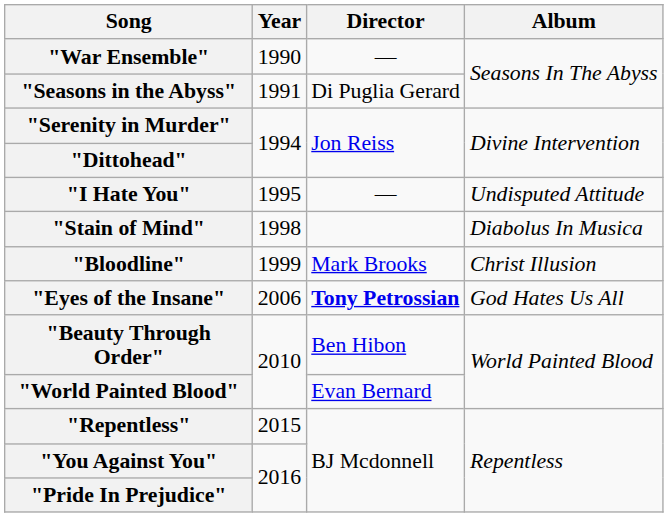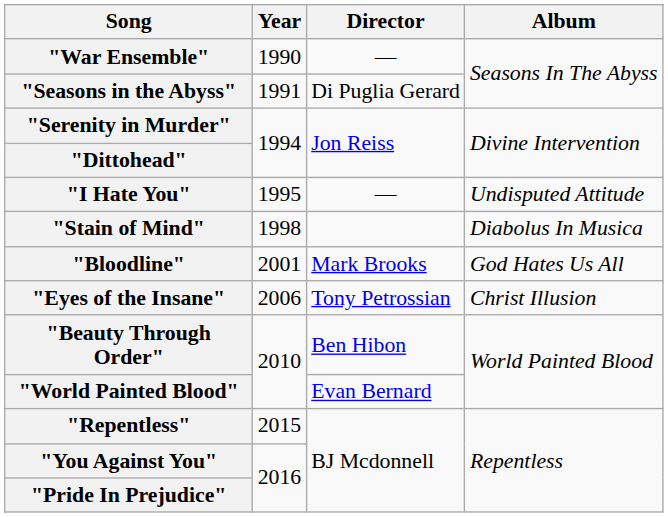 <table class="wikitable plainrowheaders">
 <tr>
 <th scope="col" style="width:175px;">Song</th>
 <th scope="col">Year</th>
 <th scope="col">Director</th>
 <th>Album</th>
 </tr>
 <tr>
 <th scope="row">"War Ensemble"</th>
 <td>1990</td>
 <td style="text-align:center;">—</td>
 <td rowspan="2"><em>Seasons In The Abyss</em></td>
 </tr>
 <tr>
 <th scope="row">"Seasons in the Abyss"</th>
 <td>1991</td>
 <td>Di Puglia Gerard</td>
 </tr>
 <tr>
 <th scope="row">"Serenity in Murder"</th>
 <td rowspan="2">1994</td>
 <td rowspan=2><a href='#'>Jon Reiss</a></td>
 <td rowspan="2"><em>Divine Intervention</em></td>
 </tr>
 <tr>
 <th scope="row">"Dittohead"</th>
 </tr>
 <tr>
 <th scope="row">"I Hate You"</th>
 <td>1995</td>
 <td style="text-align:center;">—</td>
 <td><em>Undisputed Attitude</em></td>
 </tr>
 <tr>
 <th scope="row">"Stain of Mind"</th>
 <td>1998</td>
 <td></td>
 <td><em>Diabolus In Musica</em></td>
 </tr>
 <tr>
 <th scope="row">"Bloodline"</th>
-<td>1999</td>
+<td>2001</td>
 <td><a href='#'>Mark Brooks</a></td>
-<td><em>Christ Illusion</em></td>
+<td><em>God Hates Us All</em></td>
 </tr>
 <tr>
 <th scope="row">"Eyes of the Insane"</th>
 <td>2006</td>
-<td><strong><a href='#'>Tony Petrossian</a></strong></td>
-<td><em>God Hates Us All</em></td>
+<td><a href='#'>Tony Petrossian</a></td>
+<td><em>Christ Illusion</em></td>
 </tr>
 <tr>
 <th scope="row">"Beauty Through Order"</th>
 <td rowspan="2">2010</td>
 <td><a href='#'>Ben Hibon</a></td>
 <td rowspan="2"><em>World Painted Blood</em></td>
 </tr>
 <tr>
 <th scope="row">"World Painted Blood"</th>
 <td><a href='#'>Evan Bernard</a></td>
 </tr>
 <tr>
 <th scope="row">"Repentless"</th>
 <td>2015</td>
 <td rowspan="3">BJ Mcdonnell</td>
 <td rowspan="3"><em>Repentless</em></td>
 </tr>
 <tr>
 <th scope="row">"You Against You"</th>
 <td rowspan="2">2016</td>
 </tr>
 <tr>
 <th scope="row">"Pride In Prejudice"</th>
 </tr>
 </table>
